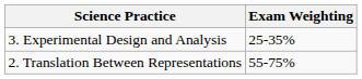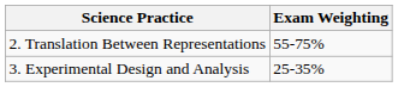 <table class="wikitable">
 <tr>
 <th>Science Practice</th>
 <th>Exam Weighting</th>
 </tr>
 <tr>
+<td>2. Translation Between Representations</td>
+<td>55-75%</td>
+</tr>
+<tr>
 <td>3. Experimental Design and Analysis</td>
 <td>25-35%</td>
 </tr>
-<tr>
-<td>2. Translation Between Representations</td>
-<td>55-75%</td>
-</tr>
 </table>
